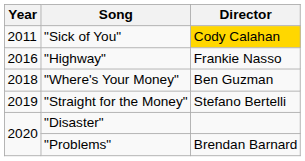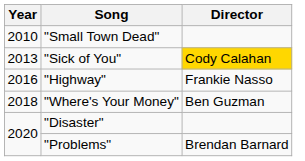 <table class="wikitable">
 <tr>
 <th>Year</th>
 <th>Song</th>
 <th>Director</th>
 </tr>
 <tr>
-<td>2011</td>
+<td>2010</td>
+<td>"Small Town Dead"</td>
+<td></td>
+</tr>
+<tr>
+<td>2013</td>
 <td>"Sick of You"</td>
 <td style="background: gold;">Cody Calahan</td>
 </tr>
 <tr>
 <td>2016</td>
 <td>"Highway"</td>
 <td>Frankie Nasso</td>
 </tr>
 <tr>
 <td>2018</td>
 <td>"Where's Your Money"</td>
 <td>Ben Guzman</td>
 </tr>
 <tr>
-<td>2019</td>
-<td>"Straight for the Money"</td>
-<td>Stefano Bertelli</td>
-</tr>
-<tr>
 <td rowspan="2">2020</td>
 <td>"Disaster"</td>
 <td></td>
 </tr>
 <tr>
 <td>"Problems"</td>
 <td>Brendan Barnard</td>
 </tr>
 </table>
